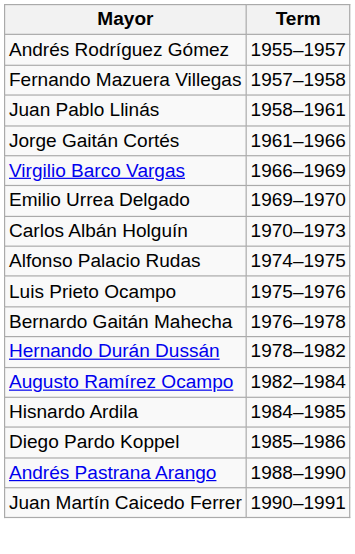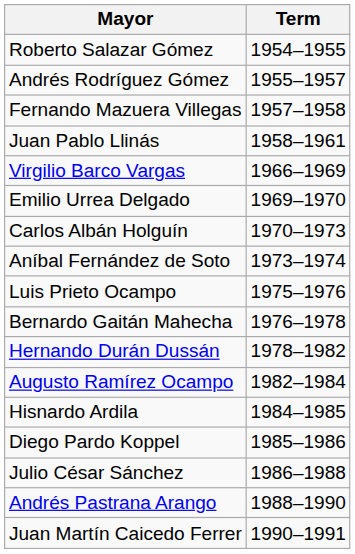 <table class="wikitable">
 <tr>
 <th>Mayor</th>
 <th>Term</th>
+</tr>
+<tr>
+<td>Roberto Salazar Gómez</td>
+<td>1954–1955</td>
 </tr>
 <tr>
 <td>Andrés Rodríguez Gómez</td>
 <td>1955–1957</td>
 </tr>
 <tr>
 <td>Fernando Mazuera Villegas</td>
 <td>1957–1958</td>
 </tr>
 <tr>
 <td>Juan Pablo Llinás</td>
 <td>1958–1961</td>
 </tr>
 <tr>
-<td>Jorge Gaitán Cortés</td>
-<td>1961–1966</td>
-</tr>
-<tr>
 <td><a href='#'>Virgilio Barco Vargas</a></td>
 <td>1966–1969</td>
 </tr>
 <tr>
 <td>Emilio Urrea Delgado</td>
 <td>1969–1970</td>
 </tr>
 <tr>
 <td>Carlos Albán Holguín</td>
 <td>1970–1973</td>
 </tr>
 <tr>
-<td>Alfonso Palacio Rudas</td>
-<td>1974–1975</td>
+<td>Aníbal Fernández de Soto</td>
+<td>1973–1974</td>
 </tr>
 <tr>
 <td>Luis Prieto Ocampo</td>
 <td>1975–1976</td>
 </tr>
 <tr>
 <td>Bernardo Gaitán Mahecha</td>
 <td>1976–1978</td>
 </tr>
 <tr>
 <td><a href='#'>Hernando Durán Dussán</a></td>
 <td>1978–1982</td>
 </tr>
 <tr>
 <td><a href='#'>Augusto Ramírez Ocampo</a></td>
 <td>1982–1984</td>
 </tr>
 <tr>
 <td>Hisnardo Ardila</td>
 <td>1984–1985</td>
 </tr>
 <tr>
 <td>Diego Pardo Koppel</td>
 <td>1985–1986</td>
 </tr>
 <tr>
+<td>Julio César Sánchez</td>
+<td>1986–1988</td>
+</tr>
+<tr>
 <td><a href='#'>Andrés Pastrana Arango</a></td>
 <td>1988–1990</td>
 </tr>
 <tr>
 <td>Juan Martín Caicedo Ferrer</td>
 <td>1990–1991</td>
 </tr>
 </table>
